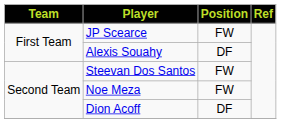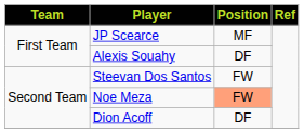 <table class=wikitable>
 <tr>
 <th style="background-color:#010101; color:#BDDF28;" scope=col>Team</th>
 <th style="background-color:#010101; color:#BDDF28;" scope=col>Player</th>
 <th style="background-color:#010101; color:#BDDF28;" scope=col>Position</th>
 <th style="background-color:#010101; color:#BDDF28;" scope=col>Ref</th>
 </tr>
 <tr>
 <td rowspan=2 align=center>First Team</td>
 <td> <a href='#'>JP Scearce</a></td>
-<td align=center>FW</td>
+<td align=center>MF</td>
 <td rowspan=5 align=center></td>
 </tr>
 <tr>
 <td> <a href='#'>Alexis Souahy</a></td>
 <td align=center>DF</td>
 </tr>
 <tr>
 <td rowspan=3 align=center>Second Team</td>
 <td> <a href='#'>Steevan Dos Santos</a></td>
 <td align=center>FW</td>
 </tr>
 <tr>
 <td> <a href='#'>Noe Meza</a></td>
-<td align=center>FW</td>
+<td align=center style="background: lightsalmon;">FW</td>
 </tr>
 <tr>
 <td> <a href='#'>Dion Acoff</a></td>
 <td align=center>DF</td>
 </tr>
 <tr>
 </tr>
 </table>
